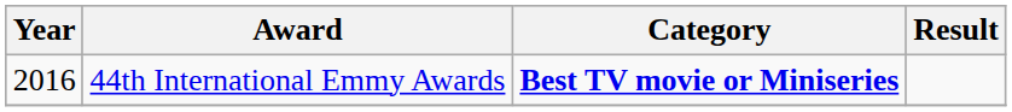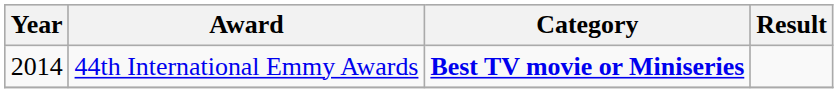 <table class="wikitable">
 <tr>
 <th>Year</th>
 <th>Award</th>
 <th>Category</th>
 <th>Result</th>
 </tr>
 <tr>
-<td>2016</td>
+<td>2014</td>
 <td><a href='#'>44th International Emmy Awards</a></td>
 <td><strong><a href='#'>Best TV movie or Miniseries</a></strong></td>
 <td></td>
 </tr>
 <tr>
 </tr>
 </table>
